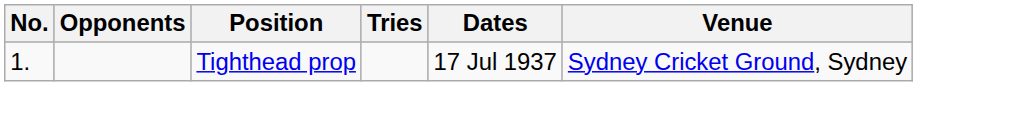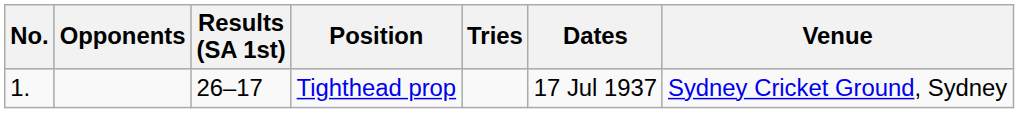 <table class="wikitable col3center col6left  col7left unsortable">
 <tr>
 <th>No.</th>
 <th>Opponents</th>
+<th>Results<br>(SA 1st)</th>
 <th>Position</th>
 <th>Tries</th>
 <th>Dates</th>
 <th>Venue</th>
 </tr>
 <tr>
 <td>1.</td>
 <td></td>
+<td>26–17</td>
 <td><a href='#'>Tighthead prop</a></td>
 <td></td>
 <td>17 Jul 1937</td>
 <td><a href='#'>Sydney Cricket Ground</a>, Sydney</td>
 </tr>
 </table>
